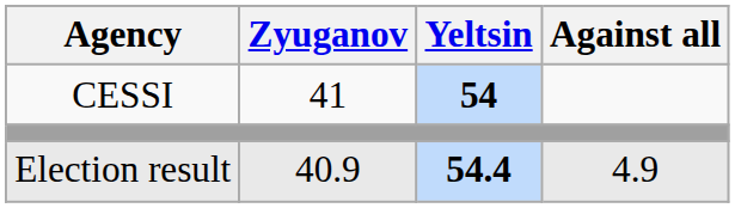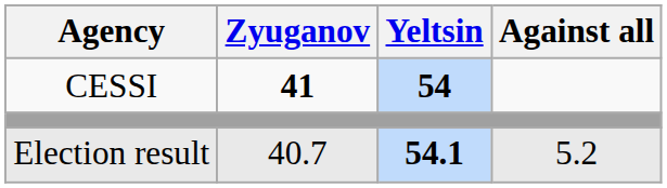 <table class=wikitable style=text-align:center>
 <tr>
 <th>Agency</th>
 <th><a href='#'>Zyuganov</a></th>
 <th><a href='#'>Yeltsin</a></th>
 <th>Against all</th>
 </tr>
 <tr>
 <td>CESSI</td>
-<td>41</td>
+<td><strong>41</strong></td>
 <td style="background:#C0DBFC"><strong>54</strong></td>
 <td></td>
 </tr>
 <tr>
 <th colspan="7" style="background:#A0A0A0"></th>
 </tr>
 <tr style="background-color:#E9E9E9;">
 <td>Election result</td>
-<td>40.9</td>
-<td style="background:#C0DBFC"><strong>54.4</strong></td>
-<td>4.9</td>
+<td>40.7</td>
+<td style="background:#C0DBFC"><strong>54.1</strong></td>
+<td>5.2</td>
 </tr>
 </table>
